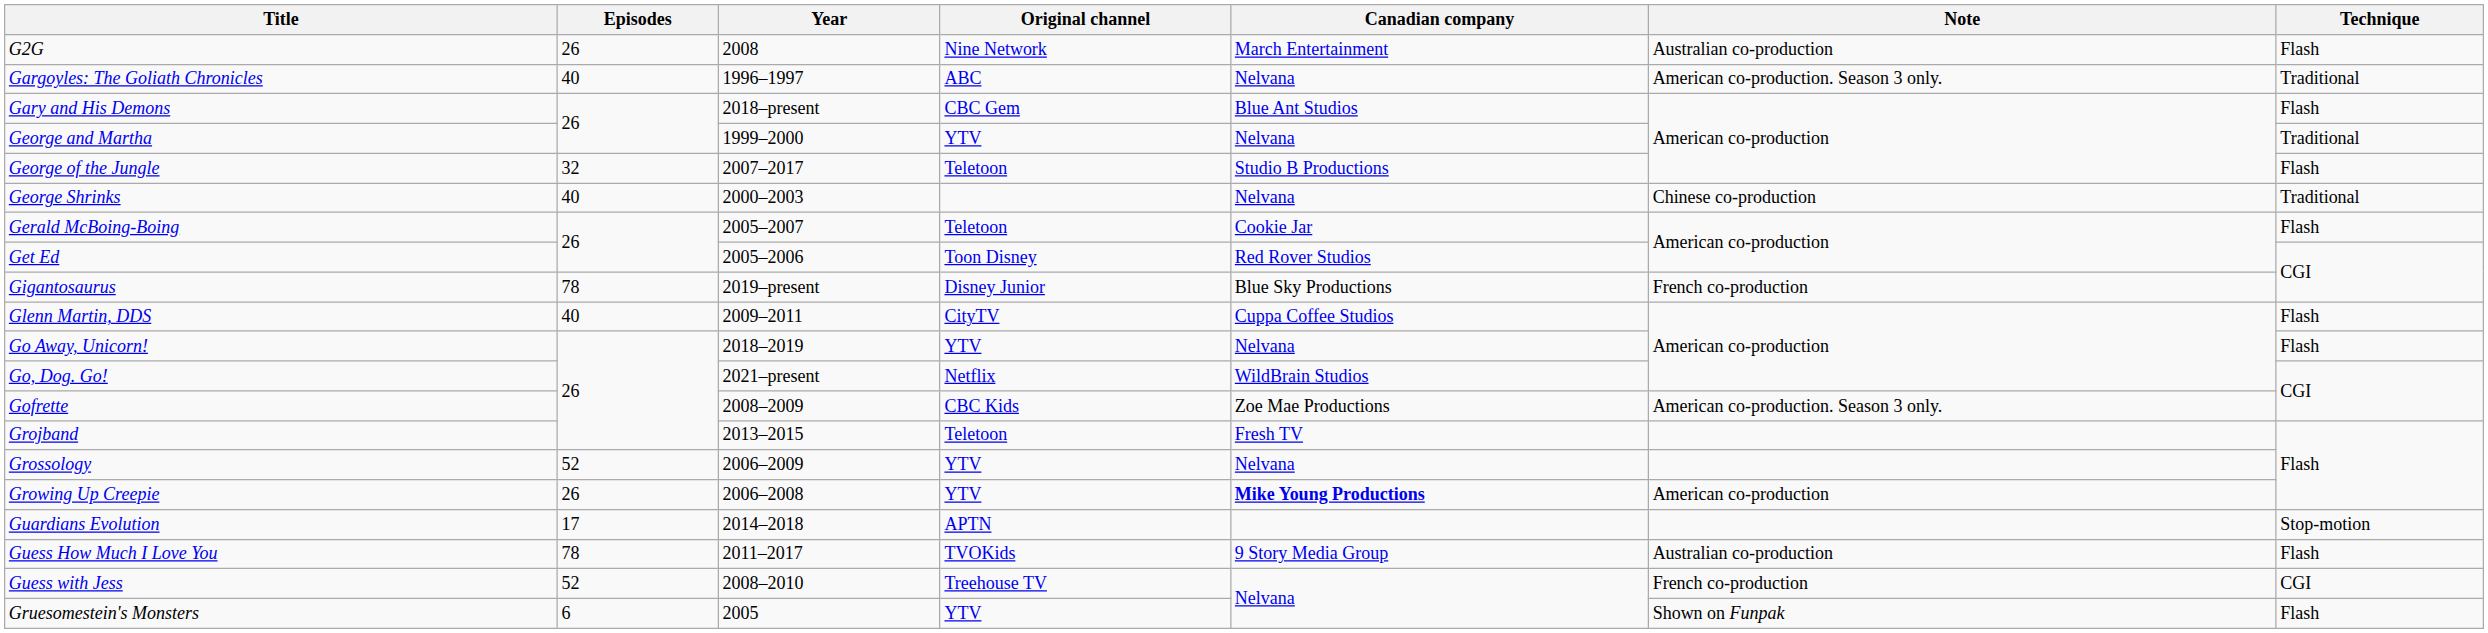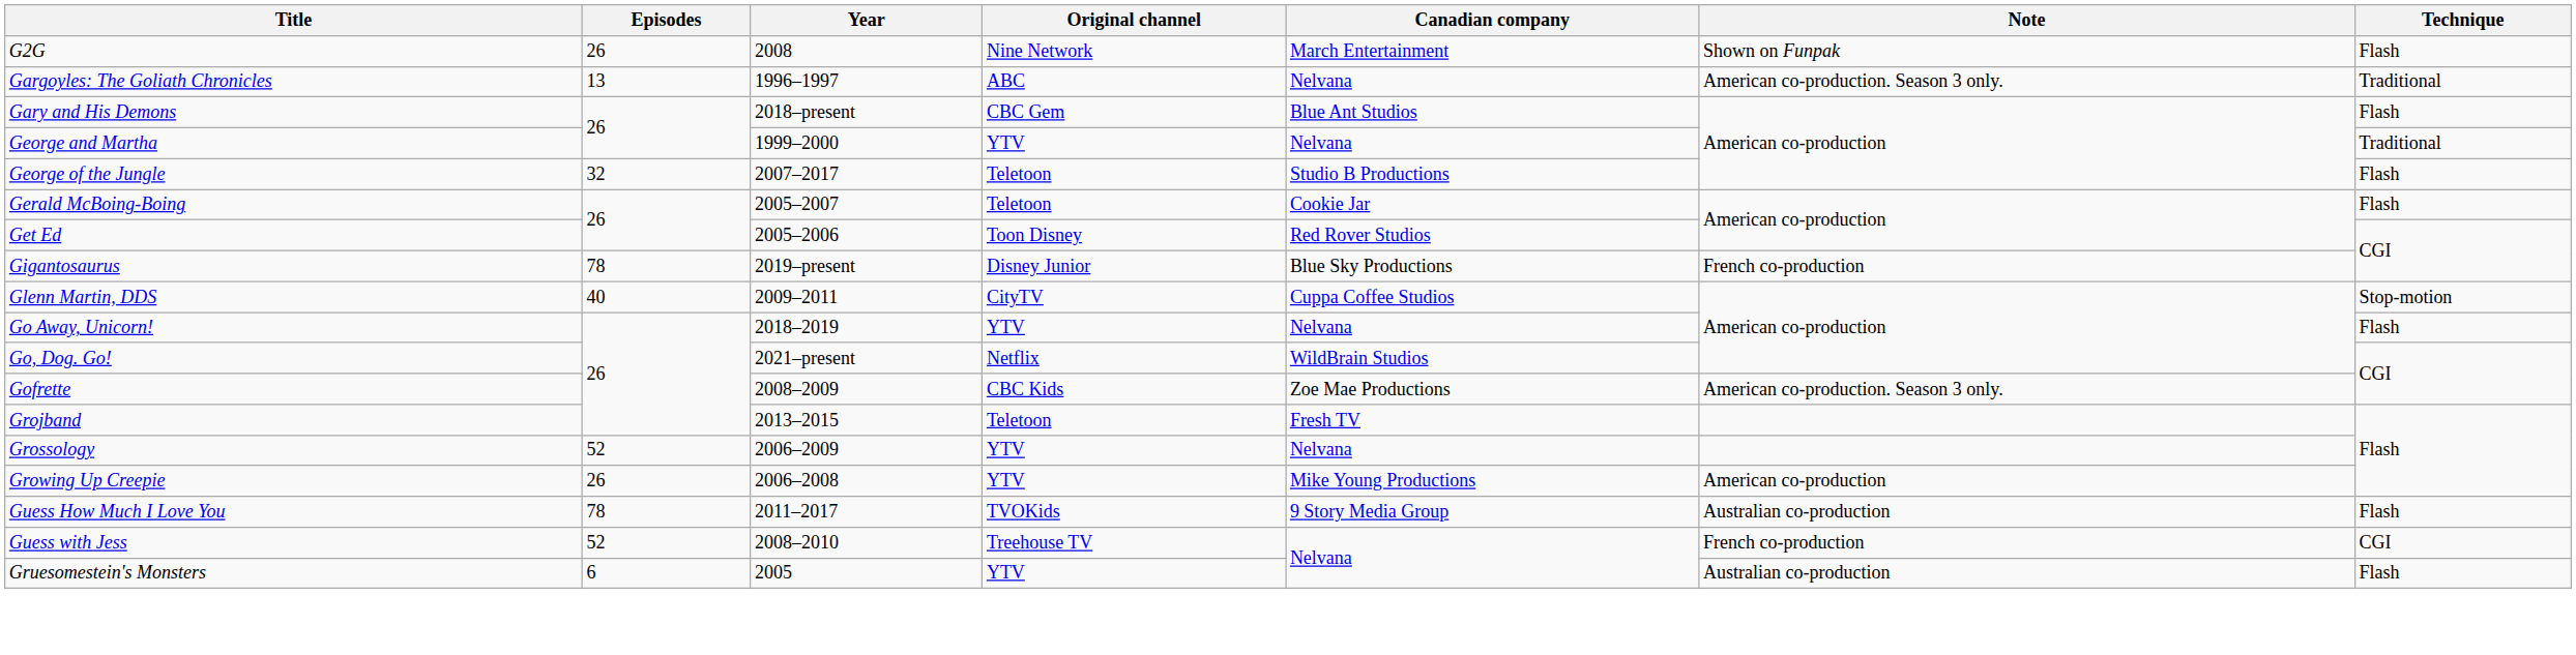 <table class="wikitable sortable" style="text-align: left; font-size:90%; width:100%;">
 <tr>
 <th>Title</th>
 <th>Episodes</th>
 <th>Year</th>
 <th>Original channel</th>
 <th>Canadian company</th>
 <th>Note</th>
 <th>Technique</th>
 </tr>
 <tr>
 <td><em>G2G</em></td>
 <td>26</td>
 <td>2008</td>
 <td><a href='#'>Nine Network</a></td>
 <td><a href='#'>March Entertainment</a></td>
-<td>Australian co-production</td>
+<td>Shown on <em>Funpak</em></td>
 <td>Flash</td>
 </tr>
 <tr>
 <td><em><a href='#'>Gargoyles: The Goliath Chronicles</a></em></td>
-<td>40</td>
+<td>13</td>
 <td>1996–1997</td>
 <td><a href='#'>ABC</a></td>
 <td><a href='#'>Nelvana</a></td>
 <td>American co-production. Season 3 only.</td>
 <td>Traditional</td>
 </tr>
 <tr>
 <td><em><a href='#'>Gary and His Demons</a></em></td>
 <td rowspan="2">26</td>
 <td>2018–present</td>
 <td><a href='#'>CBC Gem</a></td>
 <td><a href='#'>Blue Ant Studios</a></td>
 <td rowspan="3">American co-production</td>
 <td>Flash</td>
 </tr>
 <tr>
 <td><em><a href='#'>George and Martha</a></em></td>
 <td>1999–2000</td>
 <td><a href='#'>YTV</a></td>
 <td><a href='#'>Nelvana</a></td>
 <td>Traditional</td>
 </tr>
 <tr>
 <td><em><a href='#'>George of the Jungle</a></em></td>
 <td>32</td>
 <td>2007–2017</td>
 <td><a href='#'>Teletoon</a></td>
 <td><a href='#'>Studio B Productions</a></td>
 <td>Flash</td>
-</tr>
-<tr>
-<td><em><a href='#'>George Shrinks</a></em></td>
-<td>40</td>
-<td>2000–2003</td>
-<td></td>
-<td><a href='#'>Nelvana</a></td>
-<td>Chinese co-production</td>
-<td>Traditional</td>
 </tr>
 <tr>
 <td><em><a href='#'>Gerald McBoing-Boing</a></em></td>
 <td rowspan="2">26</td>
 <td>2005–2007</td>
 <td><a href='#'>Teletoon</a></td>
 <td><a href='#'>Cookie Jar</a></td>
 <td rowspan="2">American co-production</td>
 <td>Flash</td>
 </tr>
 <tr>
 <td><em><a href='#'>Get Ed</a></em></td>
 <td>2005–2006</td>
 <td><a href='#'>Toon Disney</a></td>
 <td><a href='#'>Red Rover Studios</a></td>
 <td rowspan="2">CGI</td>
 </tr>
 <tr>
 <td><em><a href='#'>Gigantosaurus</a></em></td>
 <td>78</td>
 <td>2019–present</td>
 <td><a href='#'>Disney Junior</a></td>
 <td>Blue Sky Productions</td>
 <td>French co-production</td>
 </tr>
 <tr>
 <td><em><a href='#'>Glenn Martin, DDS</a></em></td>
 <td>40</td>
 <td>2009–2011</td>
 <td><a href='#'>CityTV</a></td>
 <td><a href='#'>Cuppa Coffee Studios</a></td>
 <td rowspan="3">American co-production</td>
-<td>Flash</td>
+<td>Stop-motion</td>
 </tr>
 <tr>
 <td><em><a href='#'>Go Away, Unicorn!</a></em></td>
 <td rowspan="4">26</td>
 <td>2018–2019</td>
 <td><a href='#'>YTV</a></td>
 <td><a href='#'>Nelvana</a></td>
 <td>Flash</td>
 </tr>
 <tr>
 <td><em><a href='#'>Go, Dog. Go!</a></em></td>
 <td>2021–present</td>
 <td><a href='#'>Netflix</a></td>
 <td><a href='#'>WildBrain Studios</a></td>
 <td rowspan="2">CGI</td>
 </tr>
 <tr>
 <td><em><a href='#'>Gofrette</a></em></td>
 <td>2008–2009</td>
 <td><a href='#'>CBC Kids</a></td>
 <td>Zoe Mae Productions</td>
 <td>American co-production. Season 3 only.</td>
 </tr>
 <tr>
 <td><em><a href='#'>Grojband</a></em></td>
 <td>2013–2015</td>
 <td><a href='#'>Teletoon</a></td>
 <td><a href='#'>Fresh TV</a></td>
 <td></td>
 <td rowspan="3">Flash</td>
 </tr>
 <tr>
 <td><em><a href='#'>Grossology</a></em></td>
 <td>52</td>
 <td>2006–2009</td>
 <td><a href='#'>YTV</a></td>
 <td><a href='#'>Nelvana</a></td>
 <td></td>
 </tr>
 <tr>
 <td><em><a href='#'>Growing Up Creepie</a></em></td>
 <td>26</td>
 <td>2006–2008</td>
 <td><a href='#'>YTV</a></td>
-<td><strong><a href='#'>Mike Young Productions</a></strong></td>
+<td><a href='#'>Mike Young Productions</a></td>
 <td>American co-production</td>
-</tr>
-<tr>
-<td><em><a href='#'>Guardians Evolution</a></em></td>
-<td>17</td>
-<td>2014–2018</td>
-<td><a href='#'>APTN</a></td>
-<td></td>
-<td></td>
-<td>Stop-motion</td>
 </tr>
 <tr>
 <td><em><a href='#'>Guess How Much I Love You</a></em></td>
 <td>78</td>
 <td>2011–2017</td>
 <td><a href='#'>TVOKids</a></td>
 <td><a href='#'>9 Story Media Group</a></td>
 <td>Australian co-production</td>
 <td>Flash</td>
 </tr>
 <tr>
 <td><em><a href='#'>Guess with Jess</a></em></td>
 <td>52</td>
 <td>2008–2010</td>
 <td><a href='#'>Treehouse TV</a></td>
 <td rowspan="2"><a href='#'>Nelvana</a></td>
 <td>French co-production</td>
 <td>CGI</td>
 </tr>
 <tr>
 <td><em>Gruesomestein's Monsters</em></td>
 <td>6</td>
 <td>2005</td>
 <td><a href='#'>YTV</a></td>
-<td>Shown on <em>Funpak</em></td>
+<td>Australian co-production</td>
 <td>Flash</td>
 </tr>
 </table>
